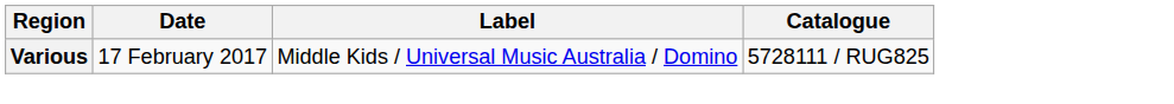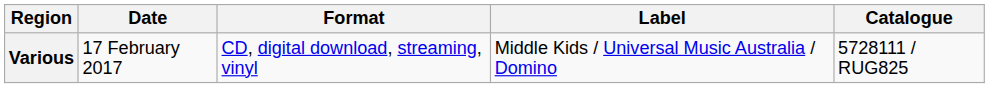 <table class="wikitable plainrowheaders">
 <tr>
 <th scope="col">Region</th>
 <th scope="col">Date</th>
+<th scope="col">Format</th>
 <th scope="col">Label</th>
 <th scope="col">Catalogue</th>
 </tr>
 <tr>
 <th scope="row">Various</th>
 <td>17 February 2017</td>
+<td><a href='#'>CD</a>, <a href='#'>digital download</a>, <a href='#'>streaming</a>, <a href='#'>vinyl</a></td>
 <td>Middle Kids / <a href='#'>Universal Music Australia</a> / <a href='#'>Domino</a></td>
 <td>5728111 / RUG825</td>
 </tr>
 </table>
